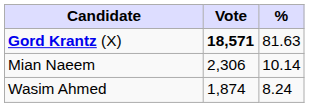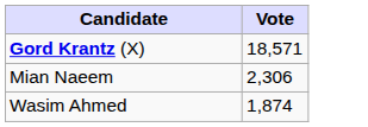 <table class="wikitable">
 <tr>
 <th style="background:#ddf; width:200px;">Candidate</th>
 <th style="background:#ddf; width:50px;">Vote</th>
-<th style="background:#ddf; width:30px;">%</th>
 </tr>
 <tr>
 <td><strong><a href='#'>Gord Krantz</a></strong> (X)</td>
-<td><strong>18,571</strong></td>
-<td>81.63</td>
+<td>18,571</td>
 </tr>
 <tr>
 <td>Mian Naeem</td>
 <td>2,306</td>
-<td>10.14</td>
 </tr>
 <tr>
 <td>Wasim Ahmed</td>
 <td>1,874</td>
-<td>8.24</td>
 </tr>
 </table>
